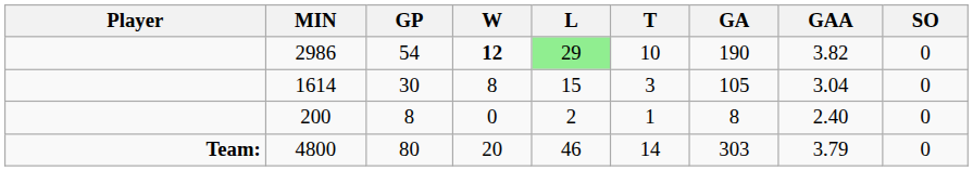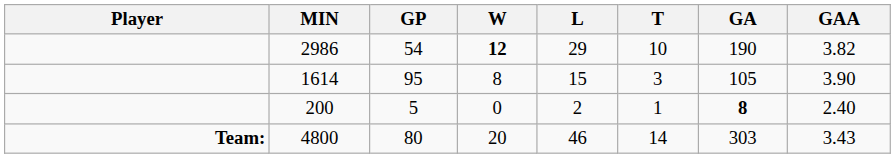 <table class="wikitable sortable" width="60%">
 <tr>
 <th bgcolor="#DDDDFF" width="10%">Player</th>
 <th width="3%" bgcolor="#DDDDFF" title="Minutes played">MIN</th>
 <th width="3%" bgcolor="#DDDDFF" title="Games played in">GP</th>
 <th width="3%" bgcolor="#DDDDFF" title="Games played in">W</th>
 <th width="3%" bgcolor="#DDDDFF"title="Games played in">L</th>
 <th width="3%" bgcolor="#DDDDFF" title="Ties">T</th>
 <th width="3%" bgcolor="#DDDDFF" title="Goals against">GA</th>
 <th width="3%" bgcolor="#DDDDFF" title="Goals against average">GAA</th>
-<th width="3%" bgcolor="#DDDDFF"title="Shut-outs">SO</th>
 </tr>
 <tr align="center">
 <td align="right"></td>
 <td>2986</td>
 <td>54</td>
 <td><strong>12</strong></td>
-<td style="background: lightgreen;">29</td>
+<td>29</td>
 <td>10</td>
 <td>190</td>
 <td>3.82</td>
-<td>0</td>
 </tr>
 <tr align="center">
 <td align="right"></td>
 <td>1614</td>
-<td>30</td>
+<td>95</td>
 <td>8</td>
 <td>15</td>
 <td>3</td>
 <td>105</td>
-<td>3.04</td>
-<td>0</td>
+<td>3.90</td>
 </tr>
 <tr align="center">
 <td align="right"></td>
 <td>200</td>
-<td>8</td>
+<td>5</td>
 <td>0</td>
 <td>2</td>
 <td>1</td>
-<td>8</td>
+<td><strong>8</strong></td>
 <td>2.40</td>
-<td>0</td>
 </tr>
 <tr align="center">
 <td align="right"><strong>Team:</strong></td>
 <td>4800</td>
 <td>80</td>
 <td>20</td>
 <td>46</td>
 <td>14</td>
 <td>303</td>
-<td>3.79</td>
-<td>0</td>
+<td>3.43</td>
 </tr>
 </table>
